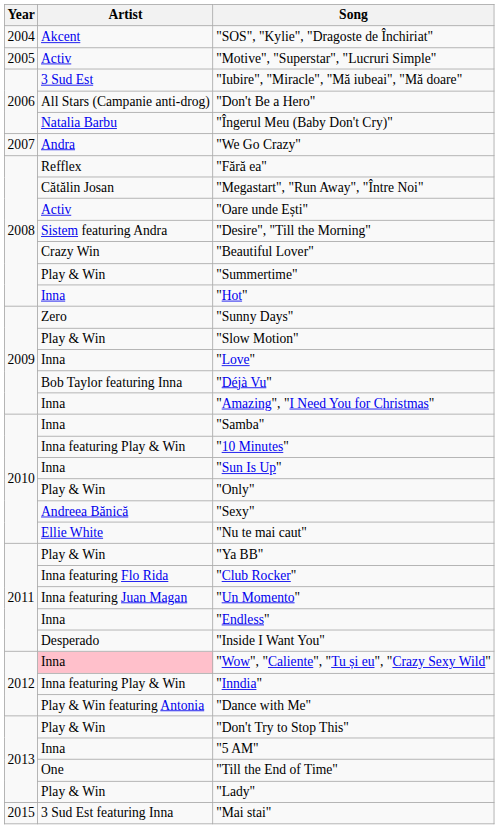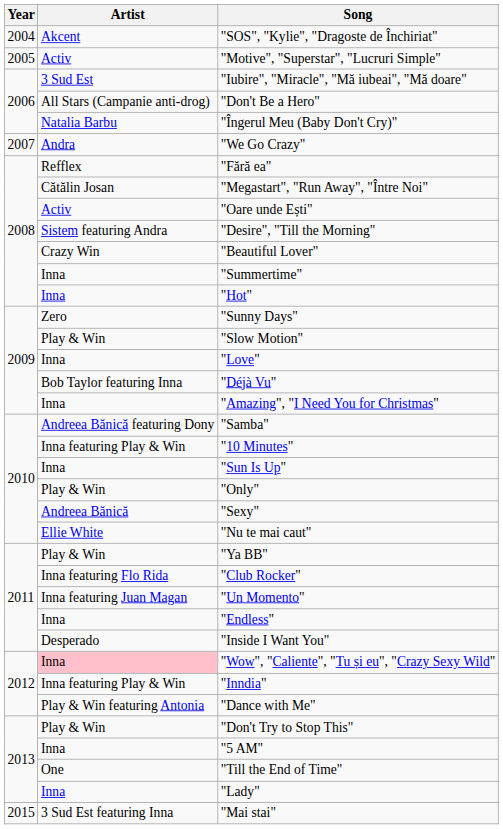 <table class="wikitable" border="1">
 <tr>
 <th scope="col">Year</th>
 <th scope="col">Artist</th>
 <th scope="col">Song</th>
 </tr>
 <tr>
 <td>2004</td>
 <td><a href='#'>Akcent</a></td>
 <td>"SOS", "Kylie", "Dragoste de Închiriat"</td>
 </tr>
 <tr>
 <td>2005</td>
 <td><a href='#'>Activ</a></td>
 <td>"Motive", "Superstar", "Lucruri Simple"</td>
 </tr>
 <tr>
 <td rowspan="3">2006</td>
 <td><a href='#'>3 Sud Est</a></td>
 <td>"Iubire", "Miracle", "Mă iubeai", "Mă doare"</td>
 </tr>
 <tr>
 <td>All Stars (Campanie anti-drog)</td>
 <td>"Don't Be a Hero"</td>
 </tr>
 <tr>
 <td><a href='#'>Natalia Barbu</a></td>
 <td>"Îngerul Meu (Baby Don't Cry)"</td>
 </tr>
 <tr>
 <td>2007</td>
 <td><a href='#'>Andra</a></td>
 <td>"We Go Crazy"</td>
 </tr>
 <tr>
 <td rowspan="7">2008</td>
 <td>Refflex</td>
 <td>"Fără ea"</td>
 </tr>
 <tr>
 <td>Cătălin Josan</td>
 <td>"Megastart", "Run Away", "Între Noi"</td>
 </tr>
 <tr>
 <td><a href='#'>Activ</a></td>
 <td>"Oare unde Ești"</td>
 </tr>
 <tr>
 <td><a href='#'>Sistem</a> featuring Andra</td>
 <td>"Desire", "Till the Morning"</td>
 </tr>
 <tr>
 <td>Crazy Win</td>
 <td>"Beautiful Lover"</td>
 </tr>
 <tr>
-<td>Play & Win</td>
+<td>Inna</td>
 <td>"Summertime"</td>
 </tr>
 <tr>
 <td><a href='#'>Inna</a></td>
 <td>"<a href='#'>Hot</a>"</td>
 </tr>
 <tr>
 <td rowspan="5">2009</td>
 <td>Zero</td>
 <td>"Sunny Days"</td>
 </tr>
 <tr>
 <td>Play & Win</td>
 <td>"Slow Motion"</td>
 </tr>
 <tr>
 <td>Inna</td>
 <td>"<a href='#'>Love</a>"</td>
 </tr>
 <tr>
 <td>Bob Taylor featuring Inna</td>
 <td>"<a href='#'>Déjà Vu</a>"</td>
 </tr>
 <tr>
 <td>Inna</td>
 <td>"<a href='#'>Amazing</a>", "<a href='#'>I Need You for Christmas</a>"</td>
 </tr>
 <tr>
 <td rowspan="6">2010</td>
-<td>Inna</td>
+<td><a href='#'>Andreea Bănică</a> featuring Dony</td>
 <td>"Samba"</td>
 </tr>
 <tr>
 <td>Inna featuring Play & Win</td>
 <td>"<a href='#'>10 Minutes</a>"</td>
 </tr>
 <tr>
 <td>Inna</td>
 <td>"<a href='#'>Sun Is Up</a>"</td>
 </tr>
 <tr>
 <td>Play & Win</td>
 <td>"Only"</td>
 </tr>
 <tr>
 <td><a href='#'>Andreea Bănică</a></td>
 <td>"Sexy"</td>
 </tr>
 <tr>
 <td><a href='#'>Ellie White</a></td>
 <td>"Nu te mai caut"</td>
 </tr>
 <tr>
 <td rowspan="5">2011</td>
 <td>Play & Win</td>
 <td>"Ya BB"</td>
 </tr>
 <tr>
 <td>Inna featuring <a href='#'>Flo Rida</a></td>
 <td>"<a href='#'>Club Rocker</a>"</td>
 </tr>
 <tr>
 <td>Inna featuring <a href='#'>Juan Magan</a></td>
 <td>"<a href='#'>Un Momento</a>"</td>
 </tr>
 <tr>
 <td>Inna</td>
 <td>"<a href='#'>Endless</a>"</td>
 </tr>
 <tr>
 <td>Desperado</td>
 <td>"Inside I Want You"</td>
 </tr>
 <tr>
 <td rowspan="3">2012</td>
 <td style="background: pink;">Inna</td>
 <td>"<a href='#'>Wow</a>", "<a href='#'>Caliente</a>", "<a href='#'>Tu și eu</a>", "<a href='#'>Crazy Sexy Wild</a>"</td>
 </tr>
 <tr>
 <td>Inna featuring Play & Win</td>
 <td>"<a href='#'>Inndia</a>"</td>
 </tr>
 <tr>
 <td>Play & Win featuring <a href='#'>Antonia</a></td>
 <td>"Dance with Me"</td>
 </tr>
 <tr>
 <td rowspan="4">2013</td>
 <td>Play & Win</td>
 <td>"Don't Try to Stop This"</td>
 </tr>
 <tr>
 <td>Inna</td>
 <td>"5 AM"</td>
 </tr>
 <tr>
 <td>One</td>
 <td>"Till the End of Time"</td>
 </tr>
 <tr>
-<td>Play & Win</td>
+<td><a href='#'>Inna</a></td>
 <td>"Lady"</td>
 </tr>
 <tr>
 <td>2015</td>
 <td>3 Sud Est featuring Inna</td>
 <td>"Mai stai"</td>
 </tr>
 </table>
